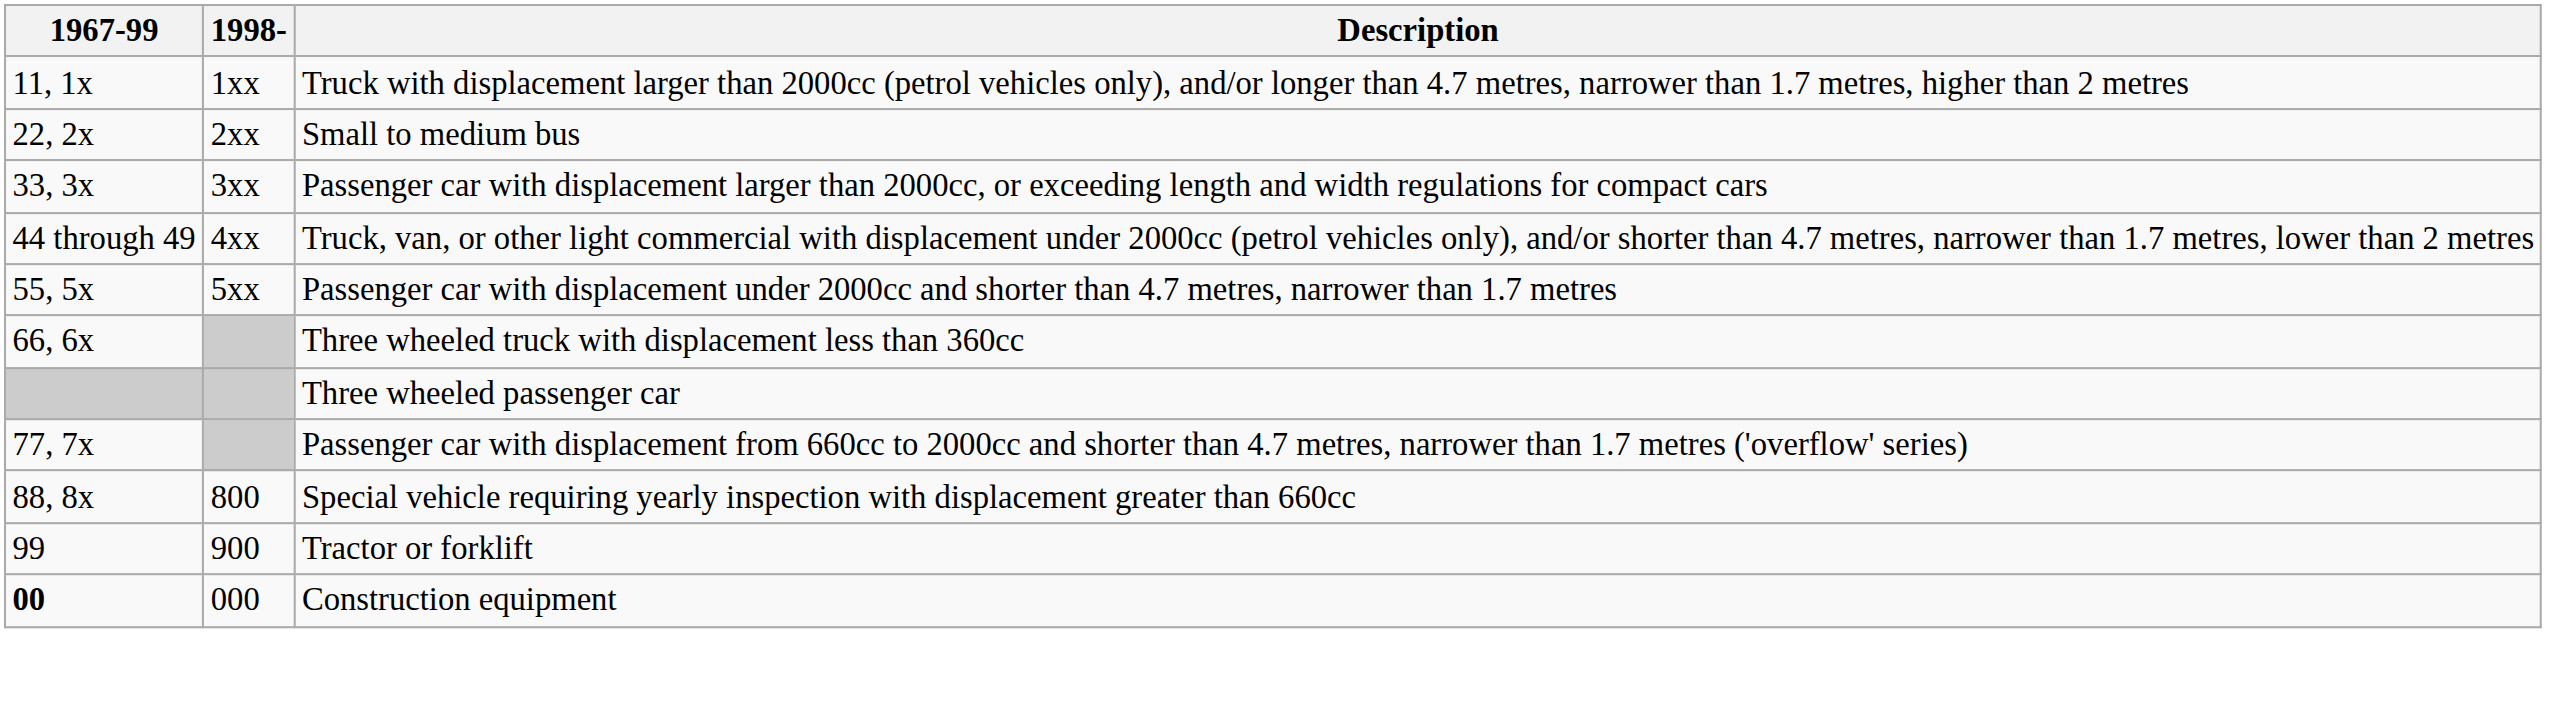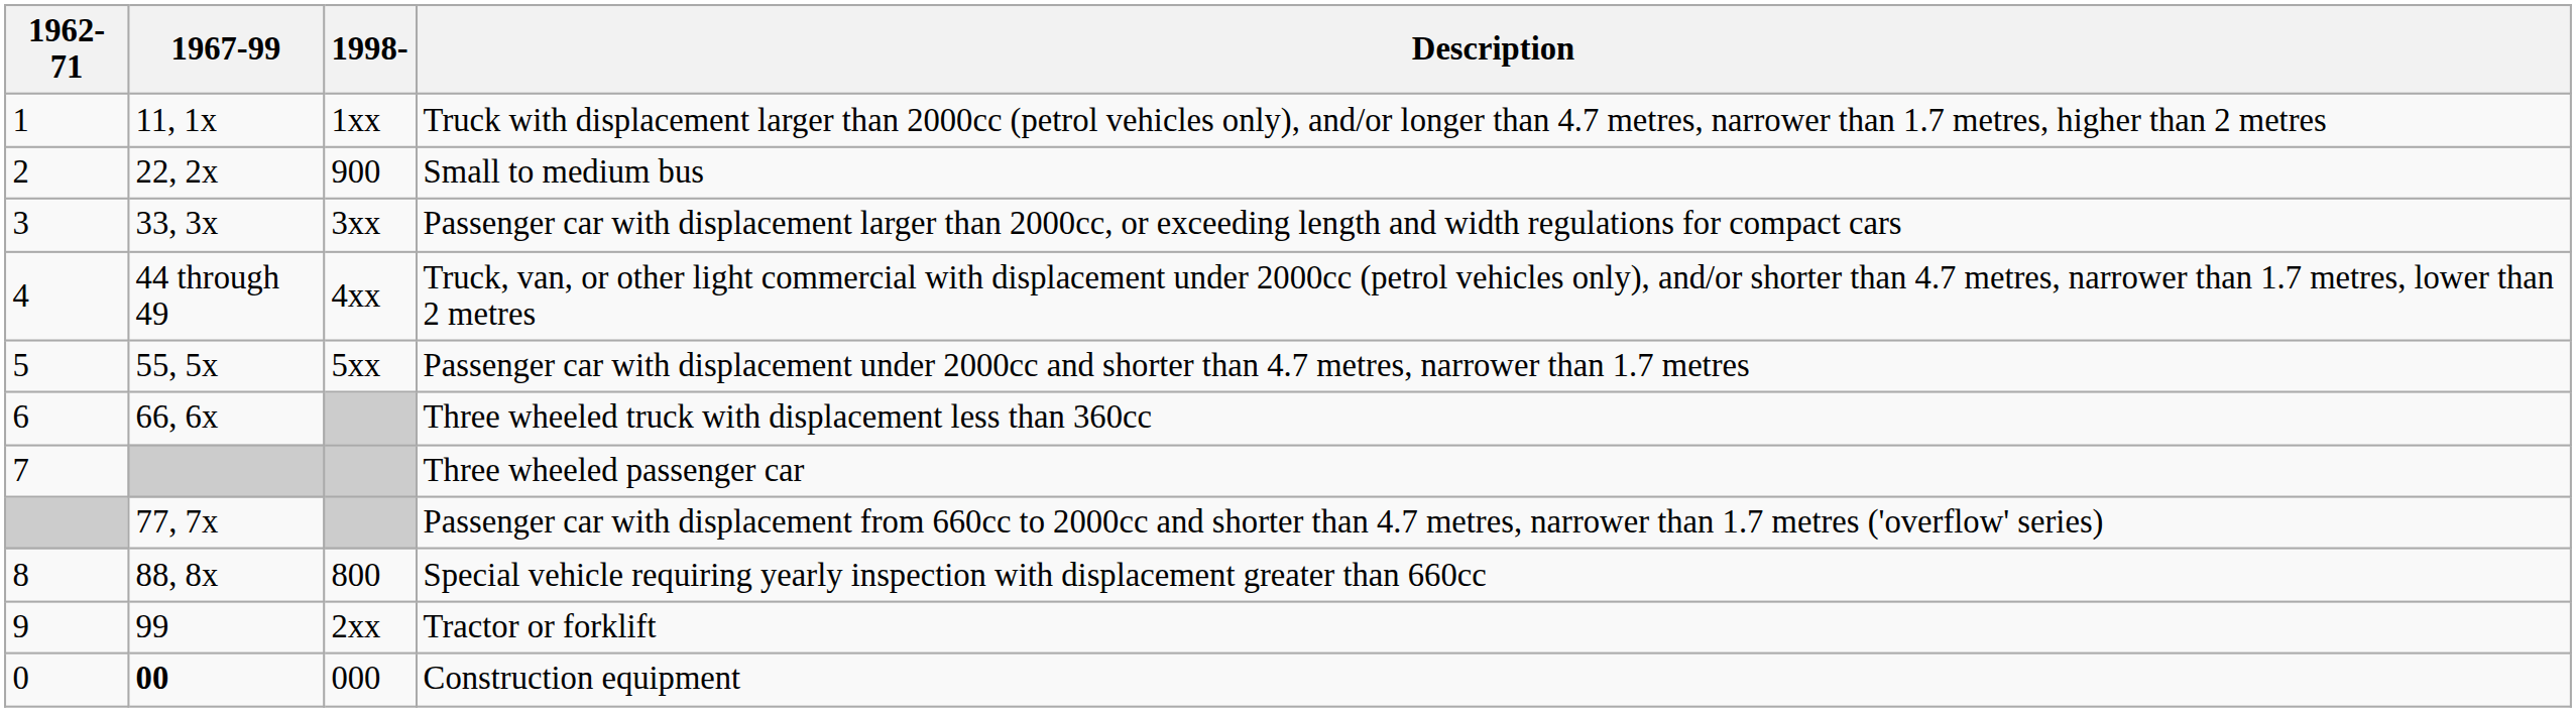 <table class="wikitable">
 <tr>
+<th>1962-71</th>
 <th>1967-99</th>
 <th>1998-</th>
 <th>Description</th>
 </tr>
 <tr>
+<td>1</td>
 <td>11, 1x</td>
 <td>1xx</td>
 <td>Truck with displacement larger than 2000cc (petrol vehicles only), and/or longer than 4.7 metres, narrower than 1.7 metres, higher than 2 metres</td>
 </tr>
 <tr>
+<td>2</td>
 <td>22, 2x</td>
-<td>2xx</td>
+<td>900</td>
 <td>Small to medium bus</td>
 </tr>
 <tr>
+<td>3</td>
 <td>33, 3x</td>
 <td>3xx</td>
 <td>Passenger car with displacement larger than 2000cc, or exceeding length and width regulations for compact cars</td>
 </tr>
 <tr>
+<td>4</td>
 <td>44 through 49</td>
 <td>4xx</td>
 <td>Truck, van, or other light commercial with displacement under 2000cc (petrol vehicles only), and/or shorter than 4.7 metres, narrower than 1.7 metres, lower than 2 metres</td>
 </tr>
 <tr>
+<td>5</td>
 <td>55, 5x</td>
 <td>5xx</td>
 <td>Passenger car with displacement under 2000cc and shorter than 4.7 metres, narrower than 1.7 metres</td>
 </tr>
 <tr>
+<td>6</td>
 <td>66, 6x</td>
 <td style="background: #CCCCCC"></td>
 <td>Three wheeled truck with displacement less than 360cc</td>
 </tr>
 <tr>
+<td>7</td>
 <td style="background: #CCCCCC"></td>
 <td style="background: #CCCCCC"></td>
 <td>Three wheeled passenger car</td>
 </tr>
 <tr>
+<td style="background: #CCCCCC"></td>
 <td>77, 7x</td>
 <td style="background: #CCCCCC"></td>
 <td>Passenger car with displacement from 660cc to 2000cc and shorter than 4.7 metres, narrower than 1.7 metres ('overflow' series)</td>
 </tr>
 <tr>
+<td>8</td>
 <td>88, 8x</td>
 <td>800</td>
 <td>Special vehicle requiring yearly inspection with displacement greater than 660cc</td>
 </tr>
 <tr>
+<td>9</td>
 <td>99</td>
-<td>900</td>
+<td>2xx</td>
 <td>Tractor or forklift</td>
 </tr>
 <tr>
+<td>0</td>
 <td><strong>00</strong></td>
 <td>000</td>
 <td>Construction equipment</td>
 </tr>
 </table>
